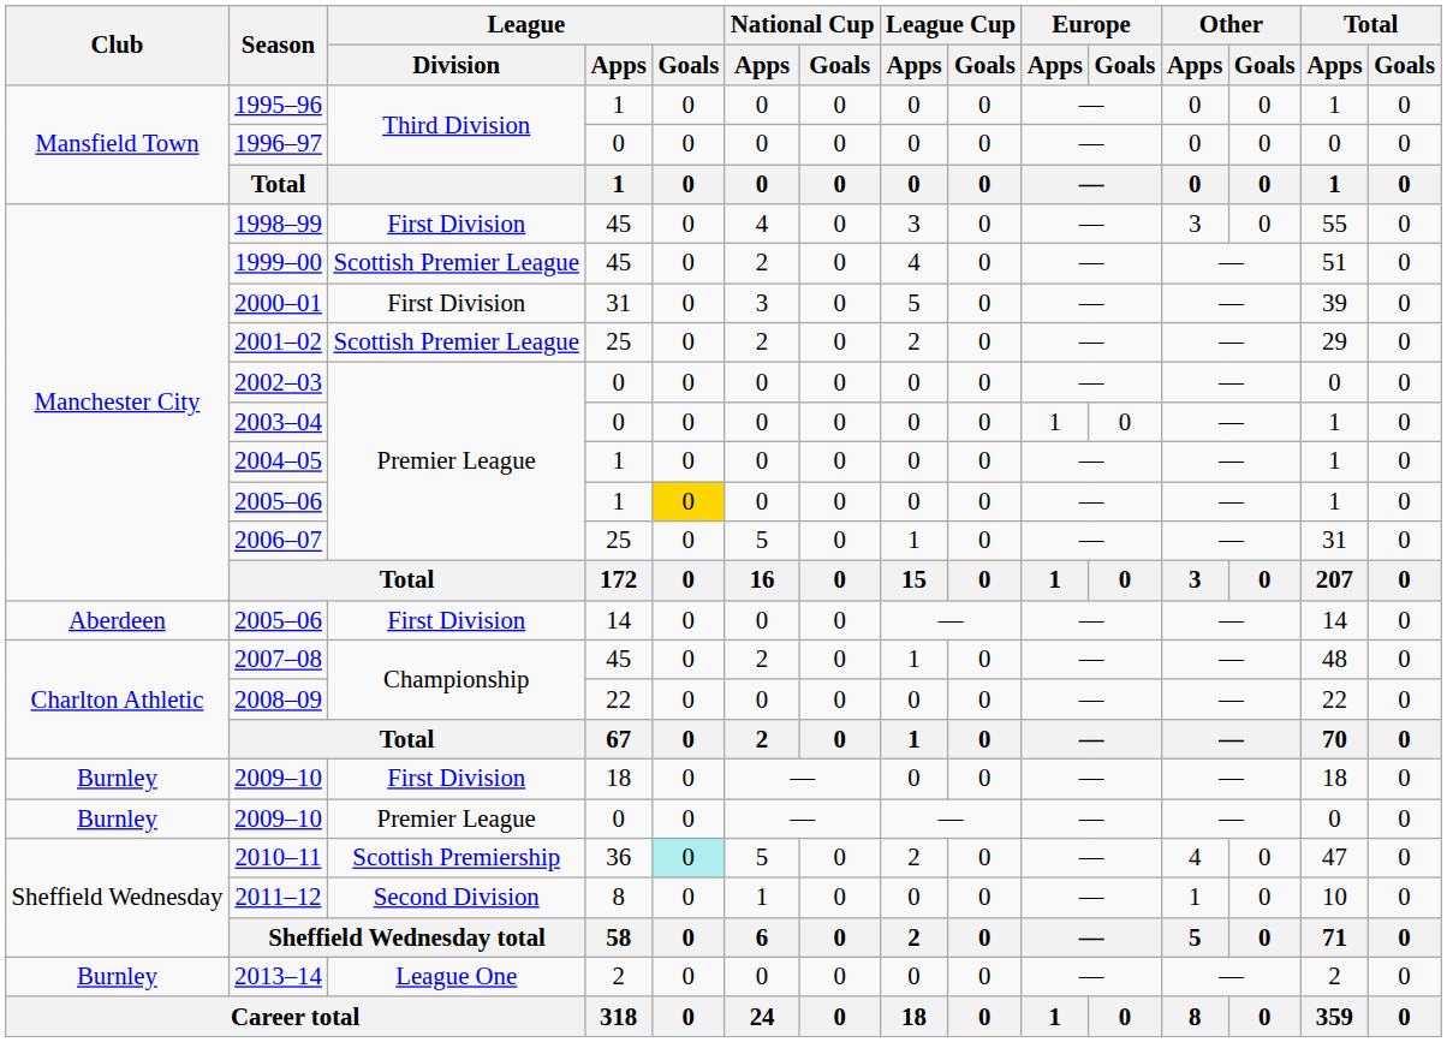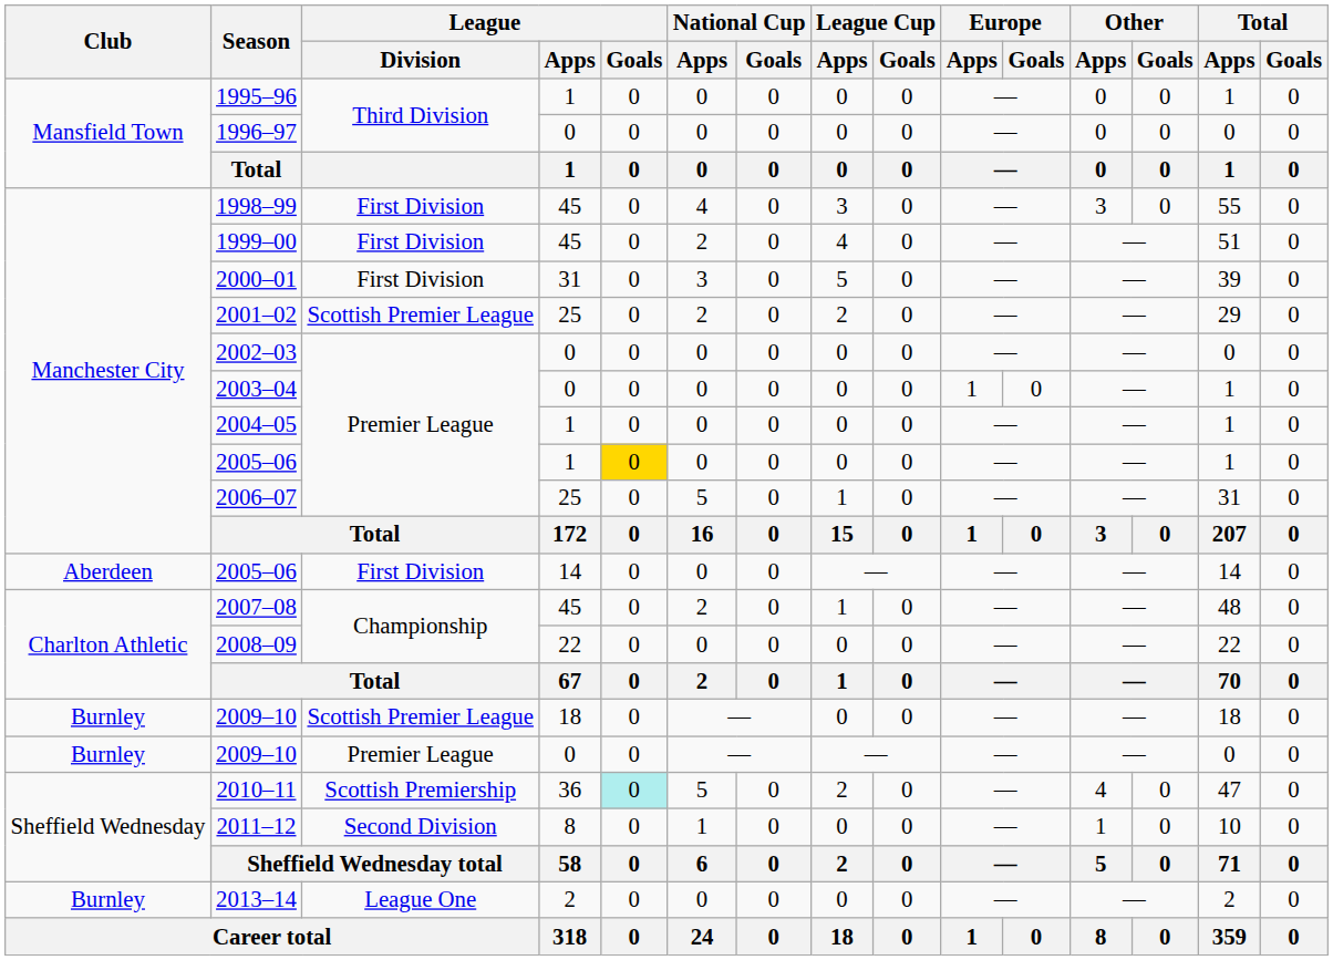 <table class="wikitable" style="text-align:center">
 <tr>
 <th rowspan="2">Club</th>
 <th rowspan="2">Season</th>
 <th colspan="3">League</th>
 <th colspan="2">National Cup</th>
 <th colspan="2">League Cup</th>
 <th colspan="2">Europe</th>
 <th colspan="2">Other</th>
 <th colspan="2">Total</th>
 </tr>
 <tr>
 <th>Division</th>
 <th>Apps</th>
 <th>Goals</th>
 <th>Apps</th>
 <th>Goals</th>
 <th>Apps</th>
 <th>Goals</th>
 <th>Apps</th>
 <th>Goals</th>
 <th>Apps</th>
 <th>Goals</th>
 <th>Apps</th>
 <th>Goals</th>
 </tr>
 <tr>
 <td rowspan="3"><a href='#'>Mansfield Town</a></td>
 <td><a href='#'>1995–96</a></td>
 <td rowspan="2"><a href='#'>Third Division</a></td>
 <td>1</td>
 <td>0</td>
 <td>0</td>
 <td>0</td>
 <td>0</td>
 <td>0</td>
 <td colspan="2">—</td>
 <td>0</td>
 <td>0</td>
 <td>1</td>
 <td>0</td>
 </tr>
 <tr>
 <td><a href='#'>1996–97</a></td>
 <td>0</td>
 <td>0</td>
 <td>0</td>
 <td>0</td>
 <td>0</td>
 <td>0</td>
 <td colspan="2">—</td>
 <td>0</td>
 <td>0</td>
 <td>0</td>
 <td>0</td>
 </tr>
 <tr>
 <th>Total</th>
 <th></th>
 <th>1</th>
 <th>0</th>
 <th>0</th>
 <th>0</th>
 <th>0</th>
 <th>0</th>
 <th colspan="2">—</th>
 <th>0</th>
 <th>0</th>
 <th>1</th>
 <th>0</th>
 </tr>
 <tr>
 <td rowspan="10"><a href='#'>Manchester City</a></td>
 <td><a href='#'>1998–99</a></td>
 <td><a href='#'>First Division</a></td>
 <td>45</td>
 <td>0</td>
 <td>4</td>
 <td>0</td>
 <td>3</td>
 <td>0</td>
 <td colspan="2">—</td>
 <td>3</td>
 <td>0</td>
 <td>55</td>
 <td>0</td>
 </tr>
 <tr>
 <td><a href='#'>1999–00</a></td>
-<td><a href='#'>Scottish Premier League</a></td>
+<td><a href='#'>First Division</a></td>
 <td>45</td>
 <td>0</td>
 <td>2</td>
 <td>0</td>
 <td>4</td>
 <td>0</td>
 <td colspan="2">—</td>
 <td colspan="2">—</td>
 <td>51</td>
 <td>0</td>
 </tr>
 <tr>
 <td><a href='#'>2000–01</a></td>
 <td>First Division</td>
 <td>31</td>
 <td>0</td>
 <td>3</td>
 <td>0</td>
 <td>5</td>
 <td>0</td>
 <td colspan="2">—</td>
 <td colspan="2">—</td>
 <td>39</td>
 <td>0</td>
 </tr>
 <tr>
 <td><a href='#'>2001–02</a></td>
 <td><a href='#'>Scottish Premier League</a></td>
 <td>25</td>
 <td>0</td>
 <td>2</td>
 <td>0</td>
 <td>2</td>
 <td>0</td>
 <td colspan="2">—</td>
 <td colspan="2">—</td>
 <td>29</td>
 <td>0</td>
 </tr>
 <tr>
 <td><a href='#'>2002–03</a></td>
 <td rowspan="5">Premier League</td>
 <td>0</td>
 <td>0</td>
 <td>0</td>
 <td>0</td>
 <td>0</td>
 <td>0</td>
 <td colspan="2">—</td>
 <td colspan="2">—</td>
 <td>0</td>
 <td>0</td>
 </tr>
 <tr>
 <td><a href='#'>2003–04</a></td>
 <td>0</td>
 <td>0</td>
 <td>0</td>
 <td>0</td>
 <td>0</td>
 <td>0</td>
 <td>1</td>
 <td>0</td>
 <td colspan="2">—</td>
 <td>1</td>
 <td>0</td>
 </tr>
 <tr>
 <td><a href='#'>2004–05</a></td>
 <td>1</td>
 <td>0</td>
 <td>0</td>
 <td>0</td>
 <td>0</td>
 <td>0</td>
 <td colspan="2">—</td>
 <td colspan="2">—</td>
 <td>1</td>
 <td>0</td>
 </tr>
 <tr>
 <td><a href='#'>2005–06</a></td>
 <td>1</td>
 <td style="background: gold;">0</td>
 <td>0</td>
 <td>0</td>
 <td>0</td>
 <td>0</td>
 <td colspan="2">—</td>
 <td colspan="2">—</td>
 <td>1</td>
 <td>0</td>
 </tr>
 <tr>
 <td><a href='#'>2006–07</a></td>
 <td>25</td>
 <td>0</td>
 <td>5</td>
 <td>0</td>
 <td>1</td>
 <td>0</td>
 <td colspan="2">—</td>
 <td colspan="2">—</td>
 <td>31</td>
 <td>0</td>
 </tr>
 <tr>
 <th colspan="2">Total</th>
 <th>172</th>
 <th>0</th>
 <th>16</th>
 <th>0</th>
 <th>15</th>
 <th>0</th>
 <th>1</th>
 <th>0</th>
 <th>3</th>
 <th>0</th>
 <th>207</th>
 <th>0</th>
 </tr>
 <tr>
 <td><a href='#'>Aberdeen</a></td>
 <td><a href='#'>2005–06</a></td>
 <td><a href='#'>First Division</a></td>
 <td>14</td>
 <td>0</td>
 <td>0</td>
 <td>0</td>
 <td colspan="2">—</td>
 <td colspan="2">—</td>
 <td colspan="2">—</td>
 <td>14</td>
 <td>0</td>
 </tr>
 <tr>
 <td rowspan="3"><a href='#'>Charlton Athletic</a></td>
 <td><a href='#'>2007–08</a></td>
 <td rowspan="2">Championship</td>
 <td>45</td>
 <td>0</td>
 <td>2</td>
 <td>0</td>
 <td>1</td>
 <td>0</td>
 <td colspan="2">—</td>
 <td colspan="2">—</td>
 <td>48</td>
 <td>0</td>
 </tr>
 <tr>
 <td><a href='#'>2008–09</a></td>
 <td>22</td>
 <td>0</td>
 <td>0</td>
 <td>0</td>
 <td>0</td>
 <td>0</td>
 <td colspan="2">—</td>
 <td colspan="2">—</td>
 <td>22</td>
 <td>0</td>
 </tr>
 <tr>
 <th colspan="2">Total</th>
 <th>67</th>
 <th>0</th>
 <th>2</th>
 <th>0</th>
 <th>1</th>
 <th>0</th>
 <th colspan="2">—</th>
 <th colspan="2">—</th>
 <th>70</th>
 <th>0</th>
 </tr>
 <tr>
 <td><a href='#'>Burnley</a></td>
 <td><a href='#'>2009–10</a></td>
-<td><a href='#'>First Division</a></td>
+<td><a href='#'>Scottish Premier League</a></td>
 <td>18</td>
 <td>0</td>
 <td colspan="2">—</td>
 <td>0</td>
 <td>0</td>
 <td colspan="2">—</td>
 <td colspan="2">—</td>
 <td>18</td>
 <td>0</td>
 </tr>
 <tr>
 <td><a href='#'>Burnley</a></td>
 <td><a href='#'>2009–10</a></td>
 <td>Premier League</td>
 <td>0</td>
 <td>0</td>
 <td colspan="2">—</td>
 <td colspan="2">—</td>
 <td colspan="2">—</td>
 <td colspan="2">—</td>
 <td>0</td>
 <td>0</td>
 </tr>
 <tr>
 <td rowspan="3">Sheffield Wednesday</td>
 <td><a href='#'>2010–11</a></td>
 <td><a href='#'>Scottish Premiership</a></td>
 <td>36</td>
 <td style="background: paleturquoise;">0</td>
 <td>5</td>
 <td>0</td>
 <td>2</td>
 <td>0</td>
 <td colspan="2">—</td>
 <td>4</td>
 <td>0</td>
 <td>47</td>
 <td>0</td>
 </tr>
 <tr>
 <td><a href='#'>2011–12</a></td>
 <td><a href='#'>Second Division</a></td>
 <td>8</td>
 <td>0</td>
 <td>1</td>
 <td>0</td>
 <td>0</td>
 <td>0</td>
 <td colspan="2">—</td>
 <td>1</td>
 <td>0</td>
 <td>10</td>
 <td>0</td>
 </tr>
 <tr>
 <th colspan="2">Sheffield Wednesday total</th>
 <th>58</th>
 <th>0</th>
 <th>6</th>
 <th>0</th>
 <th>2</th>
 <th>0</th>
 <th colspan="2">—</th>
 <th>5</th>
 <th>0</th>
 <th>71</th>
 <th>0</th>
 </tr>
 <tr>
 <td><a href='#'>Burnley</a></td>
 <td><a href='#'>2013–14</a></td>
 <td><a href='#'>League One</a></td>
 <td>2</td>
 <td>0</td>
 <td>0</td>
 <td>0</td>
 <td>0</td>
 <td>0</td>
 <td colspan="2">—</td>
 <td colspan="2">—</td>
 <td>2</td>
 <td>0</td>
 </tr>
 <tr>
 <th colspan="3">Career total</th>
 <th>318</th>
 <th>0</th>
 <th>24</th>
 <th>0</th>
 <th>18</th>
 <th>0</th>
 <th>1</th>
 <th>0</th>
 <th>8</th>
 <th>0</th>
 <th>359</th>
 <th>0</th>
 </tr>
 </table>
